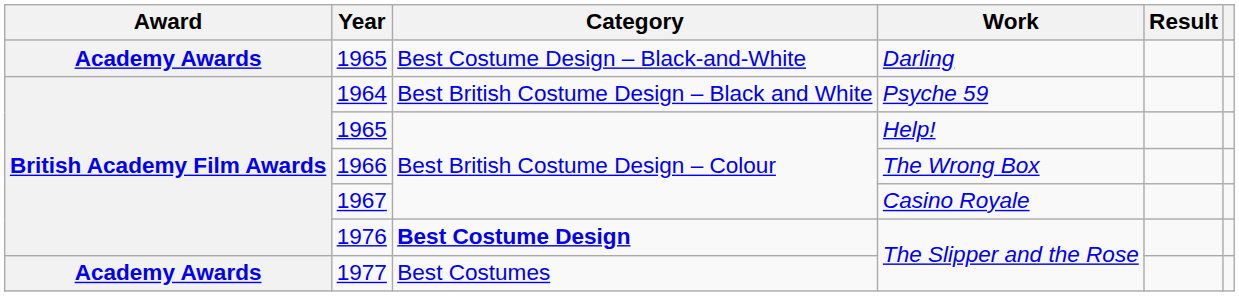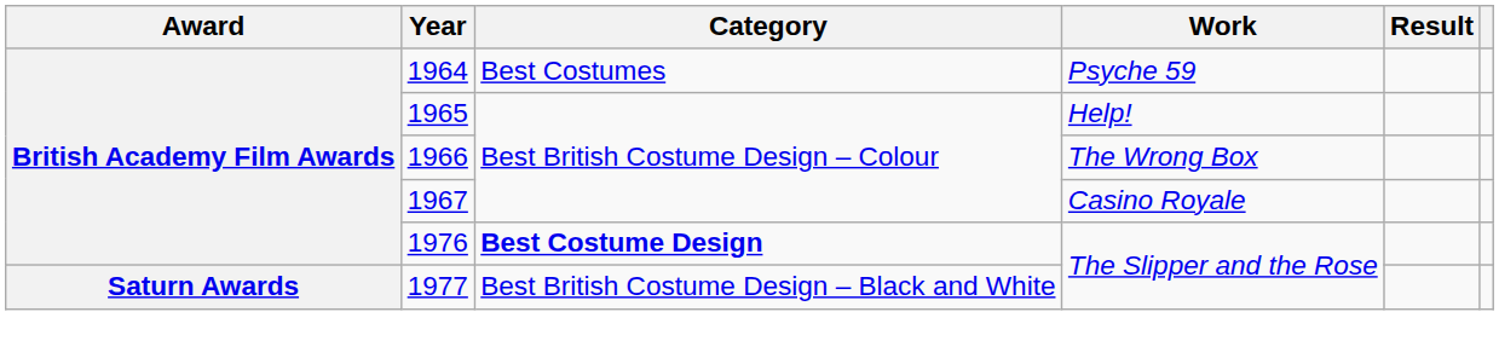 <table class="wikitable">
 <tr>
 <th>Award</th>
 <th>Year</th>
 <th>Category</th>
 <th>Work</th>
 <th>Result</th>
 <th class="unsortable"></th>
 </tr>
 <tr>
-<th scope="row" style="text-align:center;"><a href='#'>Academy Awards</a></th>
-<td style="text-align:center;"><a href='#'>1965</a></td>
-<td><a href='#'>Best Costume Design – Black-and-White</a></td>
-<td><em><a href='#'>Darling</a></em></td>
-<td></td>
-<td style="text-align:center;"></td>
-</tr>
-<tr>
 <th rowspan="5" scope="row" style="text-align:center;"><a href='#'>British Academy Film Awards</a></th>
 <td style="text-align:center;"><a href='#'>1964</a></td>
-<td><a href='#'>Best British Costume Design – Black and White</a></td>
+<td><a href='#'>Best Costumes</a></td>
 <td><em><a href='#'>Psyche 59</a></em></td>
 <td></td>
 <td style="text-align:center;"></td>
 </tr>
 <tr>
 <td style="text-align:center;"><a href='#'>1965</a></td>
 <td rowspan="3"><a href='#'>Best British Costume Design – Colour</a></td>
 <td><em><a href='#'>Help!</a></em></td>
 <td></td>
 <td style="text-align:center;"></td>
 </tr>
 <tr>
 <td style="text-align:center;"><a href='#'>1966</a></td>
 <td><em><a href='#'>The Wrong Box</a></em></td>
 <td></td>
 <td style="text-align:center;"></td>
 </tr>
 <tr>
 <td style="text-align:center;"><a href='#'>1967</a></td>
 <td><em><a href='#'>Casino Royale</a></em></td>
 <td></td>
 <td style="text-align:center;"></td>
 </tr>
 <tr>
 <td style="text-align:center;"><a href='#'>1976</a></td>
 <td><strong><a href='#'>Best Costume Design</a></strong></td>
 <td rowspan="2"><em><a href='#'>The Slipper and the Rose</a></em></td>
 <td></td>
 <td style="text-align:center;"></td>
 </tr>
 <tr>
-<th scope="row" style="text-align:center;"><a href='#'>Academy Awards</a></th>
+<th scope="row" style="text-align:center;"><a href='#'>Saturn Awards</a></th>
 <td style="text-align:center;"><a href='#'>1977</a></td>
-<td><a href='#'>Best Costumes</a></td>
+<td><a href='#'>Best British Costume Design – Black and White</a></td>
 <td></td>
 <td style="text-align:center;"></td>
 </tr>
 </table>
